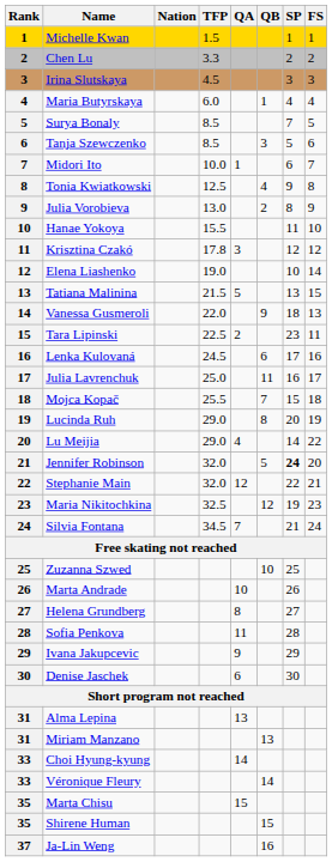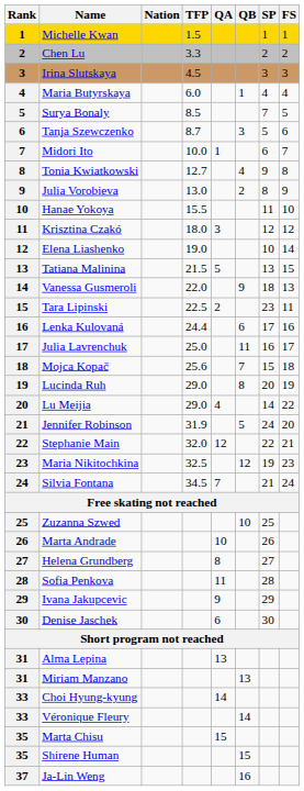 <table class="wikitable">
 <tr>
 <th>Rank</th>
 <th>Name</th>
 <th>Nation</th>
 <th>TFP</th>
 <th>QA</th>
 <th>QB</th>
 <th>SP</th>
 <th>FS</th>
 </tr>
 <tr style="background:gold;">
 <td style="text-align:center;"><strong>1</strong></td>
 <td><a href='#'>Michelle Kwan</a></td>
 <td></td>
 <td>1.5</td>
 <td></td>
 <td></td>
 <td>1</td>
 <td>1</td>
 </tr>
 <tr style="background:silver;">
 <td style="text-align:center;"><strong>2</strong></td>
 <td><a href='#'>Chen Lu</a></td>
 <td></td>
 <td>3.3</td>
 <td></td>
 <td></td>
 <td>2</td>
 <td>2</td>
 </tr>
 <tr style="background:#c96;">
 <td style="text-align:center;"><strong>3</strong></td>
 <td><a href='#'>Irina Slutskaya</a></td>
 <td></td>
 <td>4.5</td>
 <td></td>
 <td></td>
 <td>3</td>
 <td>3</td>
 </tr>
 <tr>
 <th>4</th>
 <td><a href='#'>Maria Butyrskaya</a></td>
 <td></td>
 <td>6.0</td>
 <td></td>
 <td>1</td>
 <td>4</td>
 <td>4</td>
 </tr>
 <tr>
 <th>5</th>
 <td><a href='#'>Surya Bonaly</a></td>
 <td></td>
 <td>8.5</td>
 <td></td>
 <td></td>
 <td>7</td>
 <td>5</td>
 </tr>
 <tr>
 <th>6</th>
 <td><a href='#'>Tanja Szewczenko</a></td>
 <td></td>
-<td>8.5</td>
+<td>8.7</td>
 <td></td>
 <td>3</td>
 <td>5</td>
 <td>6</td>
 </tr>
 <tr>
 <th>7</th>
 <td><a href='#'>Midori Ito</a></td>
 <td></td>
 <td>10.0</td>
 <td>1</td>
 <td></td>
 <td>6</td>
 <td>7</td>
 </tr>
 <tr>
 <th>8</th>
 <td><a href='#'>Tonia Kwiatkowski</a></td>
 <td></td>
-<td>12.5</td>
+<td>12.7</td>
 <td></td>
 <td>4</td>
 <td>9</td>
 <td>8</td>
 </tr>
 <tr>
 <th>9</th>
 <td><a href='#'>Julia Vorobieva</a></td>
 <td></td>
 <td>13.0</td>
 <td></td>
 <td>2</td>
 <td>8</td>
 <td>9</td>
 </tr>
 <tr>
 <th>10</th>
 <td><a href='#'>Hanae Yokoya</a></td>
 <td></td>
 <td>15.5</td>
 <td></td>
 <td></td>
 <td>11</td>
 <td>10</td>
 </tr>
 <tr>
 <th>11</th>
 <td><a href='#'>Krisztina Czakó</a></td>
 <td></td>
-<td>17.8</td>
+<td>18.0</td>
 <td>3</td>
 <td></td>
 <td>12</td>
 <td>12</td>
 </tr>
 <tr>
 <th>12</th>
 <td><a href='#'>Elena Liashenko</a></td>
 <td></td>
 <td>19.0</td>
 <td></td>
 <td></td>
 <td>10</td>
 <td>14</td>
 </tr>
 <tr>
 <th>13</th>
 <td><a href='#'>Tatiana Malinina</a></td>
 <td></td>
 <td>21.5</td>
 <td>5</td>
 <td></td>
 <td>13</td>
 <td>15</td>
 </tr>
 <tr>
 <th>14</th>
 <td><a href='#'>Vanessa Gusmeroli</a></td>
 <td></td>
 <td>22.0</td>
 <td></td>
 <td>9</td>
 <td>18</td>
 <td>13</td>
 </tr>
 <tr>
 <th>15</th>
 <td><a href='#'>Tara Lipinski</a></td>
 <td></td>
 <td>22.5</td>
 <td>2</td>
 <td></td>
 <td>23</td>
 <td>11</td>
 </tr>
 <tr>
 <th>16</th>
 <td><a href='#'>Lenka Kulovaná</a></td>
 <td></td>
-<td>24.5</td>
+<td>24.4</td>
 <td></td>
 <td>6</td>
 <td>17</td>
 <td>16</td>
 </tr>
 <tr>
 <th>17</th>
 <td><a href='#'>Julia Lavrenchuk</a></td>
 <td></td>
 <td>25.0</td>
 <td></td>
 <td>11</td>
 <td>16</td>
 <td>17</td>
 </tr>
 <tr>
 <th>18</th>
 <td><a href='#'>Mojca Kopač</a></td>
 <td></td>
-<td>25.5</td>
+<td>25.6</td>
 <td></td>
 <td>7</td>
 <td>15</td>
 <td>18</td>
 </tr>
 <tr>
 <th>19</th>
 <td><a href='#'>Lucinda Ruh</a></td>
 <td></td>
 <td>29.0</td>
 <td></td>
 <td>8</td>
 <td>20</td>
 <td>19</td>
 </tr>
 <tr>
 <th>20</th>
 <td><a href='#'>Lu Meijia</a></td>
 <td></td>
 <td>29.0</td>
 <td>4</td>
 <td></td>
 <td>14</td>
 <td>22</td>
 </tr>
 <tr>
 <th>21</th>
 <td><a href='#'>Jennifer Robinson</a></td>
 <td></td>
-<td>32.0</td>
+<td>31.9</td>
 <td></td>
 <td>5</td>
-<td><strong>24</strong></td>
+<td>24</td>
 <td>20</td>
 </tr>
 <tr>
 <th>22</th>
 <td><a href='#'>Stephanie Main</a></td>
 <td></td>
 <td>32.0</td>
 <td>12</td>
 <td></td>
 <td>22</td>
 <td>21</td>
 </tr>
 <tr>
 <th>23</th>
 <td><a href='#'>Maria Nikitochkina</a></td>
 <td></td>
 <td>32.5</td>
 <td></td>
 <td>12</td>
 <td>19</td>
 <td>23</td>
 </tr>
 <tr>
 <th>24</th>
 <td><a href='#'>Silvia Fontana</a></td>
 <td></td>
 <td>34.5</td>
 <td>7</td>
 <td></td>
 <td>21</td>
 <td>24</td>
 </tr>
 <tr>
 <th colspan=8>Free skating not reached</th>
 </tr>
 <tr>
 <th>25</th>
 <td><a href='#'>Zuzanna Szwed</a></td>
 <td></td>
 <td></td>
 <td></td>
 <td>10</td>
 <td>25</td>
 <td></td>
 </tr>
 <tr>
 <th>26</th>
 <td><a href='#'>Marta Andrade</a></td>
 <td></td>
 <td></td>
 <td>10</td>
 <td></td>
 <td>26</td>
 <td></td>
 </tr>
 <tr>
 <th>27</th>
 <td><a href='#'>Helena Grundberg</a></td>
 <td></td>
 <td></td>
 <td>8</td>
 <td></td>
 <td>27</td>
 <td></td>
 </tr>
 <tr>
 <th>28</th>
 <td><a href='#'>Sofia Penkova</a></td>
 <td></td>
 <td></td>
 <td>11</td>
 <td></td>
 <td>28</td>
 <td></td>
 </tr>
 <tr>
 <th>29</th>
 <td><a href='#'>Ivana Jakupcevic</a></td>
 <td></td>
 <td></td>
 <td>9</td>
 <td></td>
 <td>29</td>
 <td></td>
 </tr>
 <tr>
 <th>30</th>
 <td><a href='#'>Denise Jaschek</a></td>
 <td></td>
 <td></td>
 <td>6</td>
 <td></td>
 <td>30</td>
 <td></td>
 </tr>
 <tr>
 <th colspan=8>Short program not reached</th>
 </tr>
 <tr>
 <th>31</th>
 <td><a href='#'>Alma Lepina</a></td>
 <td></td>
 <td></td>
 <td>13</td>
 <td></td>
 <td></td>
 <td></td>
 </tr>
 <tr>
 <th>31</th>
 <td><a href='#'>Miriam Manzano</a></td>
 <td></td>
 <td></td>
 <td></td>
 <td>13</td>
 <td></td>
 <td></td>
 </tr>
 <tr>
 <th>33</th>
 <td><a href='#'>Choi Hyung-kyung</a></td>
 <td></td>
 <td></td>
 <td>14</td>
 <td></td>
 <td></td>
 <td></td>
 </tr>
 <tr>
 <th>33</th>
 <td><a href='#'>Véronique Fleury</a></td>
 <td></td>
 <td></td>
 <td></td>
 <td>14</td>
 <td></td>
 <td></td>
 </tr>
 <tr>
 <th>35</th>
 <td><a href='#'>Marta Chisu</a></td>
 <td></td>
 <td></td>
 <td>15</td>
 <td></td>
 <td></td>
 <td></td>
 </tr>
 <tr>
 <th>35</th>
 <td><a href='#'>Shirene Human</a></td>
 <td></td>
 <td></td>
 <td></td>
 <td>15</td>
 <td></td>
 <td></td>
 </tr>
 <tr>
 <th>37</th>
 <td><a href='#'>Ja-Lin Weng</a></td>
 <td></td>
 <td></td>
 <td></td>
 <td>16</td>
 <td></td>
 <td></td>
 </tr>
 </table>
